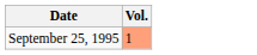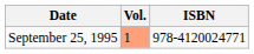 <table class="wikitable">
 <tr>
 <th>Date</th>
 <th>Vol.</th>
+<th>ISBN</th>
 </tr>
 <tr>
 <td>September 25, 1995</td>
 <td style="background: lightsalmon;">1</td>
+<td>978-4120024771</td>
 </tr>
 </table>
